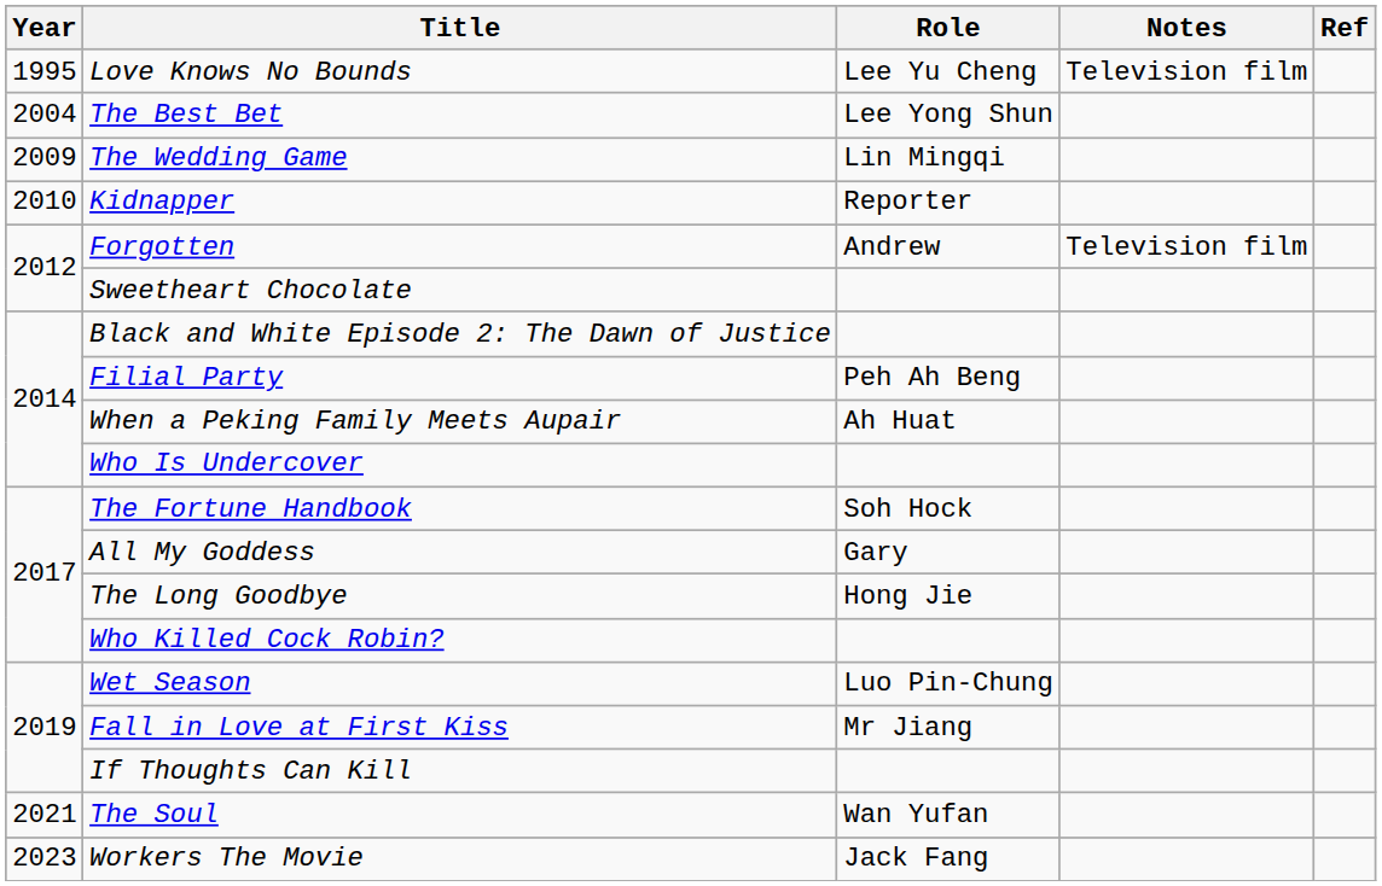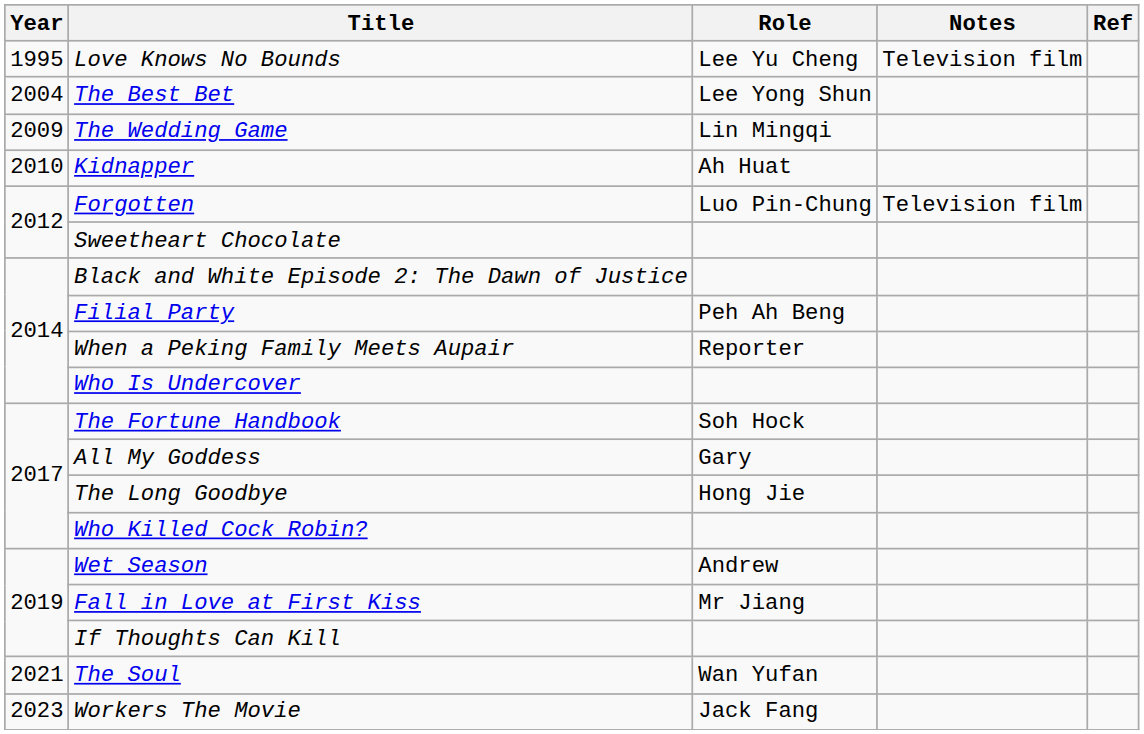 <table class="wikitable sortable">
 <tr>
 <th>Year</th>
 <th>Title</th>
 <th>Role</th>
 <th class="unsortable">Notes</th>
 <th class="unsortable">Ref</th>
 </tr>
 <tr>
 <td>1995</td>
 <td><em>Love Knows No Bounds</em></td>
 <td>Lee Yu Cheng</td>
 <td>Television film</td>
 <td></td>
 </tr>
 <tr>
 <td>2004</td>
 <td><em><a href='#'>The Best Bet</a></em></td>
 <td>Lee Yong Shun</td>
 <td></td>
 <td></td>
 </tr>
 <tr>
 <td>2009</td>
 <td><em><a href='#'>The Wedding Game</a></em></td>
 <td>Lin Mingqi</td>
 <td></td>
 <td></td>
 </tr>
 <tr>
 <td>2010</td>
 <td><em><a href='#'>Kidnapper</a></em></td>
-<td>Reporter</td>
+<td>Ah Huat</td>
 <td></td>
 <td></td>
 </tr>
 <tr>
 <td rowspan="2">2012</td>
 <td><em><a href='#'>Forgotten</a></em></td>
-<td>Andrew</td>
+<td>Luo Pin-Chung</td>
 <td>Television film</td>
 <td></td>
 </tr>
 <tr>
 <td><em>Sweetheart Chocolate</em></td>
 <td></td>
 <td></td>
 <td></td>
 </tr>
 <tr>
 <td rowspan="4">2014</td>
 <td><em>Black and White Episode 2: The Dawn of Justice</em></td>
 <td></td>
 <td></td>
 <td></td>
 </tr>
 <tr>
 <td><em><a href='#'>Filial Party</a></em></td>
 <td>Peh Ah Beng</td>
 <td></td>
 <td></td>
 </tr>
 <tr>
 <td><em>When a Peking Family Meets Aupair</em></td>
-<td>Ah Huat</td>
+<td>Reporter</td>
 <td></td>
 <td></td>
 </tr>
 <tr>
 <td><em><a href='#'>Who Is Undercover</a></em></td>
 <td></td>
 <td></td>
 <td></td>
 </tr>
 <tr>
 <td rowspan="4">2017</td>
 <td><em><a href='#'>The Fortune Handbook</a></em></td>
 <td>Soh Hock</td>
 <td></td>
 <td></td>
 </tr>
 <tr>
 <td><em>All My Goddess</em></td>
 <td>Gary</td>
 <td></td>
 <td></td>
 </tr>
 <tr>
 <td><em>The Long Goodbye</em></td>
 <td>Hong Jie</td>
 <td></td>
 <td></td>
 </tr>
 <tr>
 <td><em><a href='#'>Who Killed Cock Robin?</a></em></td>
 <td></td>
 <td></td>
 <td></td>
 </tr>
 <tr>
 <td rowspan="3">2019</td>
 <td><em><a href='#'>Wet Season</a></em></td>
-<td>Luo Pin-Chung</td>
+<td>Andrew</td>
 <td></td>
 <td></td>
 </tr>
 <tr>
 <td><em><a href='#'>Fall in Love at First Kiss</a></em></td>
 <td>Mr Jiang</td>
 <td></td>
 <td></td>
 </tr>
 <tr>
 <td><em>If Thoughts Can Kill</em></td>
 <td></td>
 <td></td>
 <td></td>
 </tr>
 <tr>
 <td rowspan="1">2021</td>
 <td><em><a href='#'>The Soul</a></em></td>
 <td>Wan Yufan</td>
 <td></td>
 <td></td>
 </tr>
 <tr>
 <td rowspan="1">2023</td>
 <td><em>Workers The Movie</em></td>
 <td>Jack Fang</td>
 <td></td>
 <td></td>
 </tr>
 </table>
